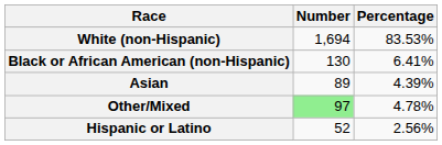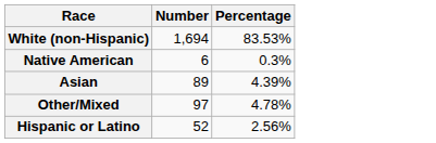 <table class="wikitable" style="text-align:right">
 <tr>
 <th scope="col">Race</th>
 <th scope="col">Number</th>
 <th scope="col">Percentage</th>
 </tr>
 <tr>
 <th scope="row">White (non-Hispanic)</th>
 <td>1,694</td>
 <td>83.53%</td>
 </tr>
 <tr>
-<th scope="row">Black or African American (non-Hispanic)</th>
-<td>130</td>
-<td>6.41%</td>
+<th scope="row">Native American</th>
+<td>6</td>
+<td>0.3%</td>
 </tr>
 <tr>
 <th scope="row">Asian</th>
 <td>89</td>
 <td>4.39%</td>
 </tr>
 <tr>
 <th scope="row">Other/Mixed</th>
-<td style="background: lightgreen;">97</td>
+<td>97</td>
 <td>4.78%</td>
 </tr>
 <tr>
 <th scope="row">Hispanic or Latino</th>
 <td>52</td>
 <td>2.56%</td>
 </tr>
 </table>
